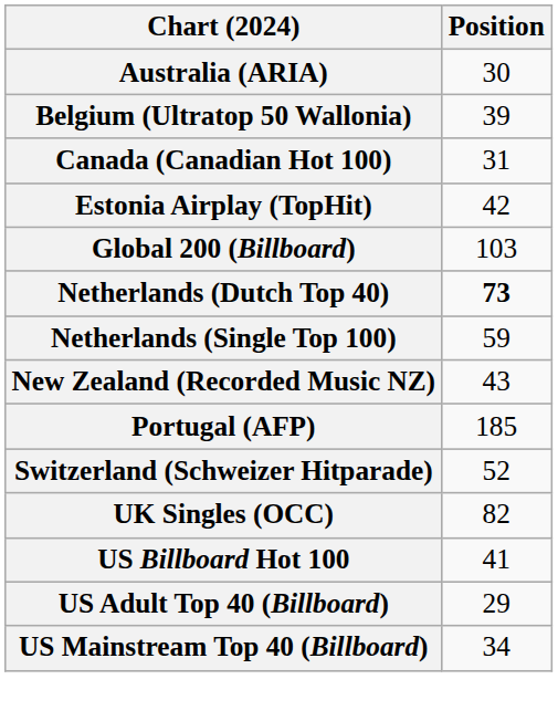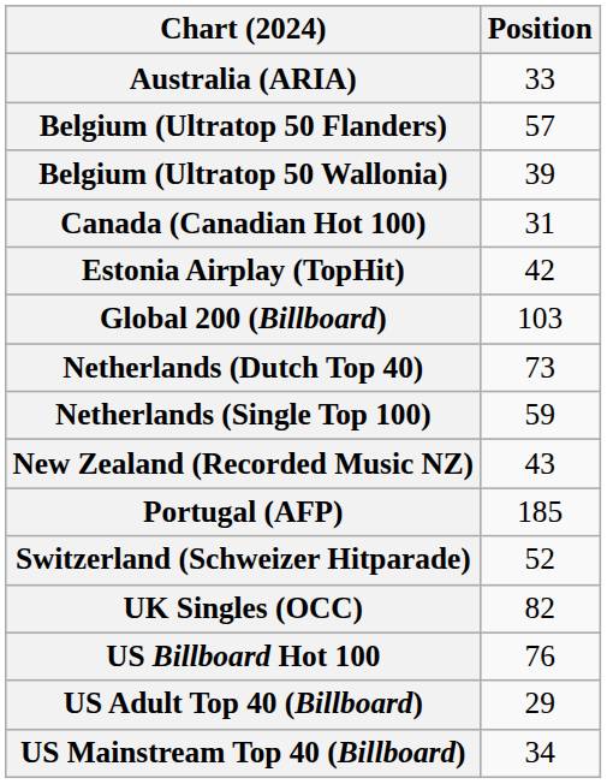 <table class="wikitable sortable plainrowheaders" style="text-align:center">
 <tr>
 <th scope="col">Chart (2024)</th>
 <th scope="col">Position</th>
 </tr>
 <tr>
 <th scope="row">Australia (ARIA)</th>
-<td>30</td>
+<td>33</td>
+</tr>
+<tr>
+<th scope="row">Belgium (Ultratop 50 Flanders)</th>
+<td>57</td>
 </tr>
 <tr>
 <th scope="row">Belgium (Ultratop 50 Wallonia)</th>
 <td>39</td>
 </tr>
 <tr>
 <th scope="row">Canada (Canadian Hot 100)</th>
 <td>31</td>
 </tr>
 <tr>
 <th scope="row">Estonia Airplay (TopHit)</th>
 <td>42</td>
 </tr>
 <tr>
 <th scope="row">Global 200 (<em>Billboard</em>)</th>
 <td>103</td>
 </tr>
 <tr>
 <th scope="row">Netherlands (Dutch Top 40)</th>
-<td><strong>73</strong></td>
+<td>73</td>
 </tr>
 <tr>
 <th scope="row">Netherlands (Single Top 100)</th>
 <td>59</td>
 </tr>
 <tr>
 <th scope="row">New Zealand (Recorded Music NZ)</th>
 <td>43</td>
 </tr>
 <tr>
 <th scope="row">Portugal (AFP)</th>
 <td>185</td>
 </tr>
 <tr>
 <th scope="row">Switzerland (Schweizer Hitparade)</th>
 <td>52</td>
 </tr>
 <tr>
 <th scope="row">UK Singles (OCC)</th>
 <td>82</td>
 </tr>
 <tr>
 <th scope="row">US <em>Billboard</em> Hot 100</th>
-<td>41</td>
+<td>76</td>
 </tr>
 <tr>
 <th scope="row">US Adult Top 40 (<em>Billboard</em>)</th>
 <td>29</td>
 </tr>
 <tr>
 <th scope="row">US Mainstream Top 40 (<em>Billboard</em>)</th>
 <td>34</td>
 </tr>
 </table>
